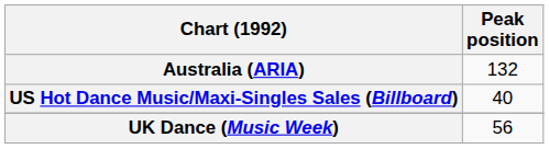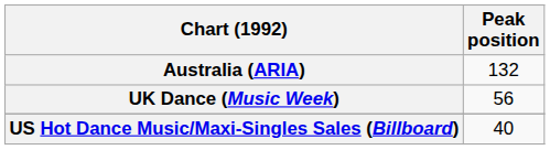 <table class="wikitable sortable plainrowheaders" style="text-align:center">
 <tr>
 <th scope="col">Chart (1992)</th>
 <th scope="col">Peak<br>position</th>
 </tr>
 <tr>
 <th scope="row">Australia (<a href='#'>ARIA</a>)</th>
 <td>132</td>
 </tr>
 <tr>
+<th scope="row">UK Dance (<em><a href='#'>Music Week</a></em>)</th>
+<td>56</td>
+</tr>
+<tr>
+</tr>
+<tr>
 <th scope="row">US <a href='#'>Hot Dance Music/Maxi-Singles Sales</a> (<em><a href='#'>Billboard</a></em>)</th>
 <td>40</td>
 </tr>
 <tr>
 </tr>
-<tr>
-<th scope="row">UK Dance (<em><a href='#'>Music Week</a></em>)</th>
-<td>56</td>
-</tr>
-<tr>
-</tr>
 </table>
